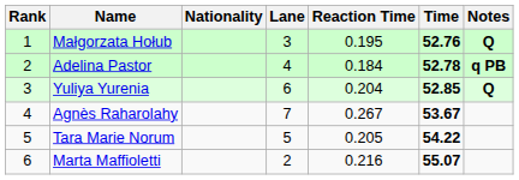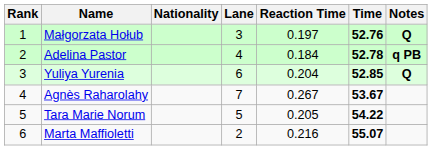 <table class="wikitable sortable" style="text-align:center">
 <tr>
 <th>Rank</th>
 <th>Name</th>
 <th>Nationality</th>
 <th>Lane</th>
 <th>Reaction Time</th>
 <th>Time</th>
 <th>Notes</th>
 </tr>
 <tr bgcolor=ccffcc>
 <td>1</td>
 <td align=left><a href='#'>Małgorzata Hołub</a></td>
 <td align=left></td>
 <td>3</td>
-<td>0.195</td>
+<td>0.197</td>
 <td><strong>52.76</strong></td>
 <td><strong>Q</strong></td>
 </tr>
 <tr bgcolor=ccffcc>
 <td>2</td>
 <td align=left><a href='#'>Adelina Pastor</a></td>
 <td align=left></td>
 <td>4</td>
 <td>0.184</td>
 <td><strong>52.78</strong></td>
 <td><strong>q PB</strong></td>
 </tr>
 <tr bgcolor=ddffdd>
 <td>3</td>
 <td align=left><a href='#'>Yuliya Yurenia</a></td>
 <td align=left></td>
 <td>6</td>
 <td>0.204</td>
 <td><strong>52.85</strong></td>
 <td><strong>Q</strong></td>
 </tr>
 <tr>
 <td>4</td>
 <td align=left><a href='#'>Agnès Raharolahy</a></td>
 <td align=left></td>
 <td>7</td>
 <td>0.267</td>
 <td><strong>53.67</strong></td>
 <td></td>
 </tr>
 <tr>
 <td>5</td>
 <td align=left><a href='#'>Tara Marie Norum</a></td>
 <td align=left></td>
 <td>5</td>
 <td>0.205</td>
 <td><strong>54.22</strong></td>
 <td></td>
 </tr>
 <tr>
 <td>6</td>
 <td align=left><a href='#'>Marta Maffioletti</a></td>
 <td align=left></td>
 <td>2</td>
 <td>0.216</td>
 <td><strong>55.07</strong></td>
 <td></td>
 </tr>
 </table>
